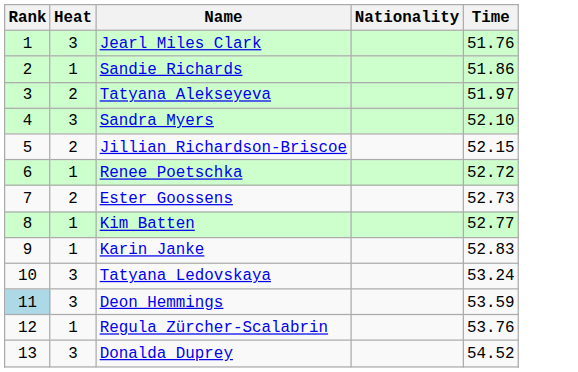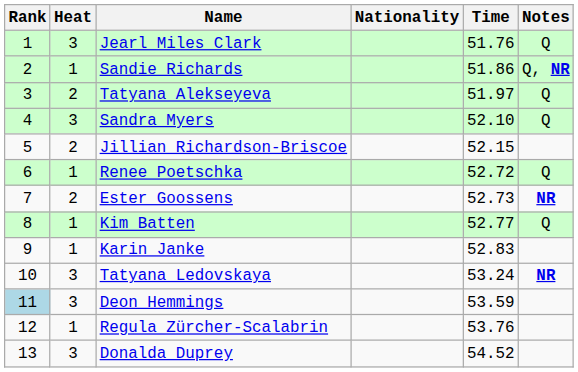 <table class="wikitable sortable" style="text-align:center">
 <tr>
 <th>Rank</th>
 <th>Heat</th>
 <th>Name</th>
 <th>Nationality</th>
 <th>Time</th>
+<th>Notes</th>
 </tr>
 <tr bgcolor=ccffcc>
 <td>1</td>
 <td>3</td>
 <td align="left"><a href='#'>Jearl Miles Clark</a></td>
 <td align=left></td>
 <td>51.76</td>
+<td>Q</td>
 </tr>
 <tr bgcolor=ccffcc>
 <td>2</td>
 <td>1</td>
 <td align="left"><a href='#'>Sandie Richards</a></td>
 <td align=left></td>
 <td>51.86</td>
+<td>Q, <strong><a href='#'>NR</a></strong></td>
 </tr>
 <tr bgcolor=ccffcc>
 <td>3</td>
 <td>2</td>
 <td align="left"><a href='#'>Tatyana Alekseyeva</a></td>
 <td align=left></td>
 <td>51.97</td>
+<td>Q</td>
 </tr>
 <tr bgcolor=ccffcc>
 <td>4</td>
 <td>3</td>
 <td align="left"><a href='#'>Sandra Myers</a></td>
 <td align=left></td>
 <td>52.10</td>
+<td>Q</td>
 </tr>
 <tr>
 <td>5</td>
 <td>2</td>
 <td align="left"><a href='#'>Jillian Richardson-Briscoe</a></td>
 <td align=left></td>
 <td>52.15</td>
+<td></td>
 </tr>
 <tr bgcolor=ccffcc>
 <td>6</td>
 <td>1</td>
 <td align="left"><a href='#'>Renee Poetschka</a></td>
 <td align=left></td>
 <td>52.72</td>
+<td>Q</td>
 </tr>
 <tr>
 <td>7</td>
 <td>2</td>
 <td align="left"><a href='#'>Ester Goossens</a></td>
 <td align=left></td>
 <td>52.73</td>
+<td><strong><a href='#'>NR</a></strong></td>
 </tr>
 <tr bgcolor=ccffcc>
 <td>8</td>
 <td>1</td>
 <td align="left"><a href='#'>Kim Batten</a></td>
 <td align=left></td>
 <td>52.77</td>
+<td>Q</td>
 </tr>
 <tr>
 <td>9</td>
 <td>1</td>
 <td align="left"><a href='#'>Karin Janke</a></td>
 <td align=left></td>
 <td>52.83</td>
+<td></td>
 </tr>
 <tr>
 <td>10</td>
 <td>3</td>
 <td align="left"><a href='#'>Tatyana Ledovskaya</a></td>
 <td align=left></td>
 <td>53.24</td>
+<td><strong><a href='#'>NR</a></strong></td>
 </tr>
 <tr>
 <td style="background: lightblue;">11</td>
 <td>3</td>
 <td align="left"><a href='#'>Deon Hemmings</a></td>
 <td align=left></td>
 <td>53.59</td>
+<td></td>
 </tr>
 <tr>
 <td>12</td>
 <td>1</td>
 <td align="left"><a href='#'>Regula Zürcher-Scalabrin</a></td>
 <td align=left></td>
 <td>53.76</td>
+<td></td>
 </tr>
 <tr>
 <td>13</td>
 <td>3</td>
 <td align="left"><a href='#'>Donalda Duprey</a></td>
 <td align=left></td>
 <td>54.52</td>
+<td></td>
 </tr>
 </table>
